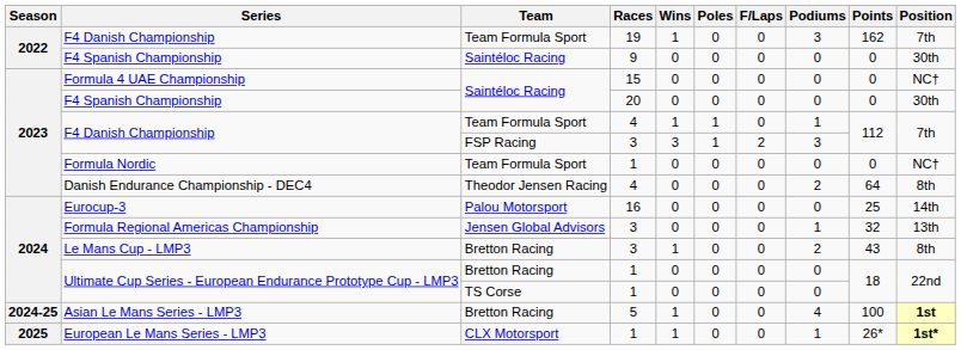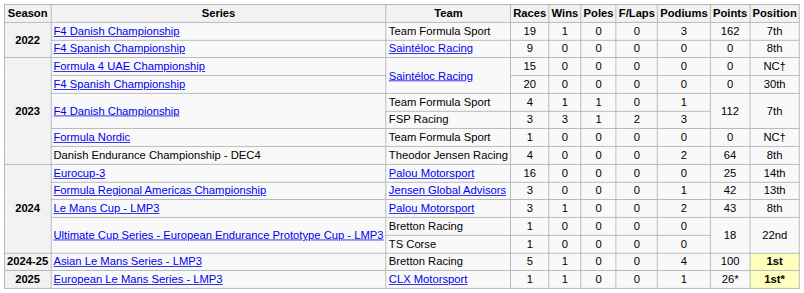 <table class="wikitable" style="font-size: 90%; text-align:center">
 <tr>
 <th>Season</th>
 <th>Series</th>
 <th>Team</th>
 <th>Races</th>
 <th>Wins</th>
 <th>Poles</th>
 <th>F/Laps</th>
 <th>Podiums</th>
 <th>Points</th>
 <th>Position</th>
 </tr>
 <tr>
 <th rowspan="2">2022</th>
 <td align="left"><a href='#'>F4 Danish Championship</a></td>
 <td align="left">Team Formula Sport</td>
 <td>19</td>
 <td>1</td>
 <td>0</td>
 <td>0</td>
 <td>3</td>
 <td>162</td>
 <td>7th</td>
 </tr>
 <tr>
 <td align="left"><a href='#'>F4 Spanish Championship</a></td>
 <td align="left"><a href='#'>Saintéloc Racing</a></td>
 <td>9</td>
 <td>0</td>
 <td>0</td>
 <td>0</td>
 <td>0</td>
 <td>0</td>
-<td>30th</td>
+<td>8th</td>
 </tr>
 <tr>
 <th rowspan="6">2023</th>
 <td align="left"><a href='#'>Formula 4 UAE Championship</a></td>
 <td align="left" rowspan="2"><a href='#'>Saintéloc Racing</a></td>
 <td>15</td>
 <td>0</td>
 <td>0</td>
 <td>0</td>
 <td>0</td>
 <td>0</td>
 <td>NC†</td>
 </tr>
 <tr>
 <td align="left"><a href='#'>F4 Spanish Championship</a></td>
 <td>20</td>
 <td>0</td>
 <td>0</td>
 <td>0</td>
 <td>0</td>
 <td>0</td>
 <td>30th</td>
 </tr>
 <tr>
 <td rowspan="2" align="left"><a href='#'>F4 Danish Championship</a></td>
 <td align="left">Team Formula Sport</td>
 <td>4</td>
 <td>1</td>
 <td>1</td>
 <td>0</td>
 <td>1</td>
 <td rowspan="2">112</td>
 <td rowspan="2">7th</td>
 </tr>
 <tr>
 <td align=left>FSP Racing</td>
 <td>3</td>
 <td>3</td>
 <td>1</td>
 <td>2</td>
 <td>3</td>
 </tr>
 <tr>
 <td align=left><a href='#'>Formula Nordic</a></td>
 <td align="left">Team Formula Sport</td>
 <td>1</td>
 <td>0</td>
 <td>0</td>
 <td>0</td>
 <td>0</td>
 <td>0</td>
 <td>NC†</td>
 </tr>
 <tr>
 <td align="left">Danish Endurance Championship - DEC4</td>
 <td align="left">Theodor Jensen Racing</td>
 <td>4</td>
 <td>0</td>
 <td>0</td>
 <td>0</td>
 <td>2</td>
 <td>64</td>
 <td>8th</td>
 </tr>
 <tr>
 <th rowspan="5">2024</th>
 <td align="left"><a href='#'>Eurocup-3</a></td>
 <td align="left"><a href='#'>Palou Motorsport</a></td>
 <td>16</td>
 <td>0</td>
 <td>0</td>
 <td>0</td>
 <td>0</td>
 <td>25</td>
 <td>14th</td>
 </tr>
 <tr>
 <td align="left"><a href='#'>Formula Regional Americas Championship</a></td>
 <td align="left"><a href='#'>Jensen Global Advisors</a></td>
 <td>3</td>
 <td>0</td>
 <td>0</td>
 <td>0</td>
 <td>1</td>
-<td>32</td>
+<td>42</td>
 <td>13th</td>
 </tr>
 <tr>
 <td align="left"><a href='#'>Le Mans Cup - LMP3</a></td>
-<td align="left">Bretton Racing</td>
+<td align="left"><a href='#'>Palou Motorsport</a></td>
 <td>3</td>
 <td>1</td>
 <td>0</td>
 <td>0</td>
 <td>2</td>
 <td>43</td>
 <td>8th</td>
 </tr>
 <tr>
 <td rowspan="2" align="left"><a href='#'>Ultimate Cup Series - European Endurance Prototype Cup - LMP3</a></td>
 <td align=left>Bretton Racing</td>
 <td>1</td>
 <td>0</td>
 <td>0</td>
 <td>0</td>
 <td>0</td>
 <td rowspan="2">18</td>
 <td rowspan="2">22nd</td>
 </tr>
 <tr>
 <td align="left">TS Corse</td>
 <td>1</td>
 <td>0</td>
 <td>0</td>
 <td>0</td>
 <td>0</td>
 </tr>
 <tr>
 <th>2024-25</th>
 <td align=left><a href='#'>Asian Le Mans Series - LMP3</a></td>
 <td align=left>Bretton Racing</td>
 <td>5</td>
 <td>1</td>
 <td>0</td>
 <td>0</td>
 <td>4</td>
 <td>100</td>
 <td style="background:#ffffbf"><strong>1st</strong></td>
 </tr>
 <tr>
 <th>2025</th>
 <td align=left><a href='#'>European Le Mans Series - LMP3</a></td>
 <td align=left><a href='#'>CLX Motorsport</a></td>
 <td>1</td>
 <td>1</td>
 <td>0</td>
 <td>0</td>
 <td>1</td>
 <td>26*</td>
 <td style="background:#ffffbf"><strong>1st*</strong></td>
 </tr>
 </table>
